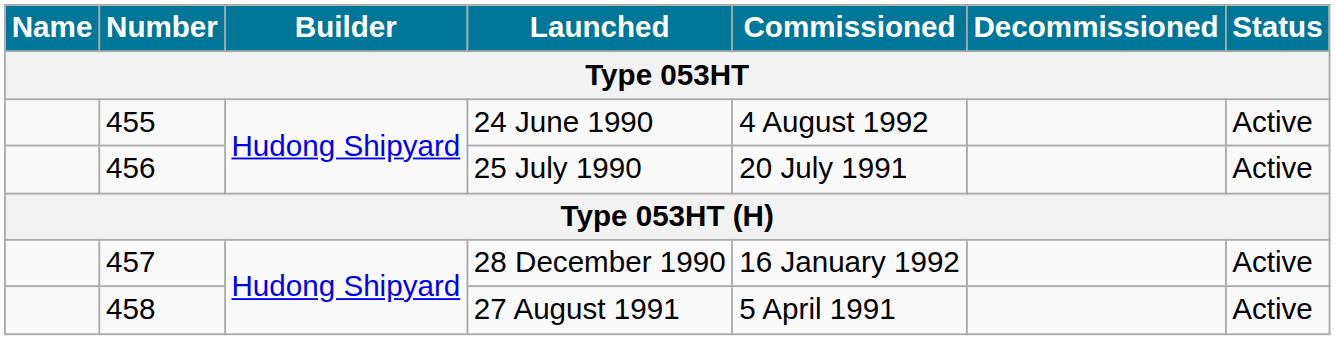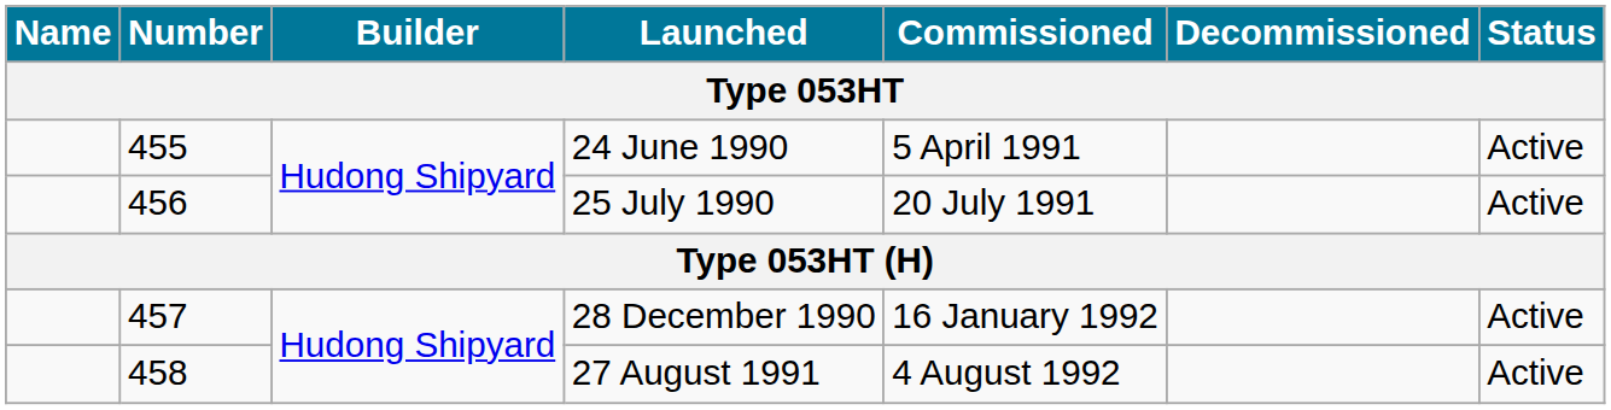 <table class="wikitable">
 <tr>
 <th style="background:#079;color:#fff;">Name</th>
 <th style="background:#079;color:#fff;">Number</th>
 <th style="background:#079;color:#fff;">Builder</th>
 <th style="background:#079;color:#fff;">Launched</th>
 <th style="background:#079;color:#fff;">Commissioned</th>
 <th style="background:#079;color:#fff;">Decommissioned</th>
 <th style="background:#079;color:#fff;">Status</th>
 </tr>
 <tr>
 <th colspan="7">Type 053HT</th>
 </tr>
 <tr>
 <td></td>
 <td>455</td>
 <td rowspan="2"><a href='#'>Hudong Shipyard</a></td>
 <td>24 June 1990</td>
-<td>4 August 1992</td>
+<td>5 April 1991</td>
 <td></td>
 <td>Active</td>
 </tr>
 <tr>
 <td></td>
 <td>456</td>
 <td>25 July 1990</td>
 <td>20 July 1991</td>
 <td></td>
 <td>Active</td>
 </tr>
 <tr>
 <th colspan="7">Type 053HT (H)</th>
 </tr>
 <tr>
 <td></td>
 <td>457</td>
 <td rowspan="2"><a href='#'>Hudong Shipyard</a></td>
 <td>28 December 1990</td>
 <td>16 January 1992</td>
 <td></td>
 <td>Active</td>
 </tr>
 <tr>
 <td></td>
 <td>458</td>
 <td>27 August 1991</td>
-<td>5 April 1991</td>
+<td>4 August 1992</td>
 <td></td>
 <td>Active</td>
 </tr>
 </table>
